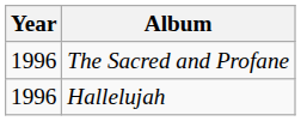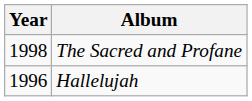 <table class="wikitable">
 <tr>
 <th>Year</th>
 <th>Album</th>
 </tr>
 <tr>
-<td>1996</td>
+<td>1998</td>
 <td><em>The Sacred and Profane</em></td>
 </tr>
 <tr>
 <td>1996</td>
 <td><em>Hallelujah</em></td>
 </tr>
 </table>
